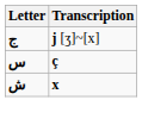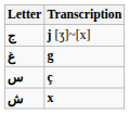 <table class="wikitable">
 <tr>
 <th>Letter</th>
 <th>Transcription</th>
 </tr>
 <tr>
 <td><strong>ج</strong></td>
 <td><strong>j</strong> [ʒ]~[x]</td>
 </tr>
 <tr>
+<td><strong>غ</strong></td>
+<td><strong>g</strong></td>
+</tr>
+<tr>
 <td><strong>س</strong></td>
 <td><strong>ç</strong></td>
 </tr>
 <tr>
 <td><strong>ش</strong></td>
 <td><strong>x</strong></td>
 </tr>
 </table>
